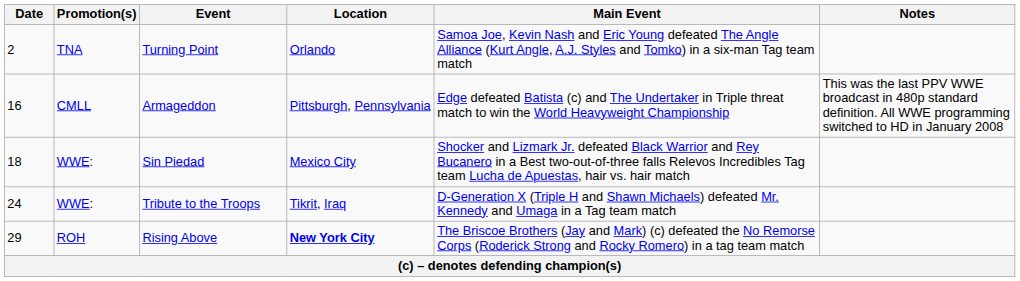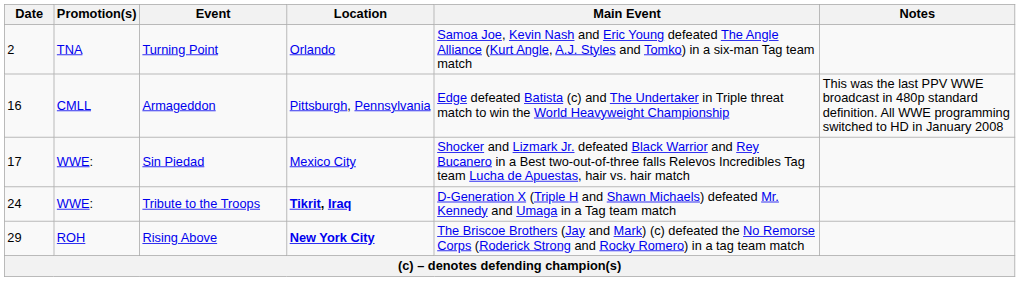 <table class="wikitable" style="width:100%;">
 <tr>
 <th width=5%>Date</th>
 <th width=5%>Promotion(s)</th>
 <th width=15%>Event</th>
 <th width=15%>Location</th>
 <th width=40%>Main Event</th>
 <th width=20%>Notes</th>
 </tr>
 <tr>
 <td>2</td>
 <td><a href='#'>TNA</a></td>
 <td><a href='#'>Turning Point</a></td>
 <td><a href='#'>Orlando</a></td>
 <td><a href='#'>Samoa Joe</a>, <a href='#'>Kevin Nash</a> and <a href='#'>Eric Young</a> defeated <a href='#'>The Angle Alliance</a> (<a href='#'>Kurt Angle</a>, <a href='#'>A.J. Styles</a> and <a href='#'>Tomko</a>) in a six-man Tag team match</td>
 <td></td>
 </tr>
 <tr>
 <td>16</td>
 <td><a href='#'>CMLL</a></td>
 <td><a href='#'>Armageddon</a></td>
 <td><a href='#'>Pittsburgh</a>, <a href='#'>Pennsylvania</a></td>
 <td><a href='#'>Edge</a> defeated <a href='#'>Batista</a> (c) and <a href='#'>The Undertaker</a> in Triple threat match to win the <a href='#'>World Heavyweight Championship</a></td>
 <td>This was the last PPV WWE broadcast in 480p standard definition. All WWE programming switched to HD in January 2008</td>
 </tr>
 <tr>
-<td>18</td>
+<td>17</td>
 <td><a href='#'>WWE</a>:<br></td>
 <td><a href='#'>Sin Piedad</a></td>
 <td><a href='#'>Mexico City</a></td>
 <td><a href='#'>Shocker</a> and <a href='#'>Lizmark Jr.</a> defeated <a href='#'>Black Warrior</a> and <a href='#'>Rey Bucanero</a> in a Best two-out-of-three falls Relevos Incredibles Tag team <a href='#'>Lucha de Apuestas</a>, hair vs. hair match</td>
 <td></td>
 </tr>
 <tr>
 <td>24</td>
 <td><a href='#'>WWE</a>:<br></td>
 <td><a href='#'>Tribute to the Troops</a></td>
-<td><a href='#'>Tikrit</a>, <a href='#'>Iraq</a></td>
+<td><strong><a href='#'>Tikrit</a>, <a href='#'>Iraq</a></strong></td>
 <td><a href='#'>D-Generation X</a> (<a href='#'>Triple H</a> and <a href='#'>Shawn Michaels</a>) defeated <a href='#'>Mr. Kennedy</a> and <a href='#'>Umaga</a> in a Tag team match</td>
 </tr>
 <tr>
 <td>29</td>
 <td><a href='#'>ROH</a></td>
 <td><a href='#'>Rising Above</a></td>
 <td><strong><a href='#'>New York City</a></strong></td>
 <td><a href='#'>The Briscoe Brothers</a> (<a href='#'>Jay</a> and <a href='#'>Mark</a>) (c) defeated the <a href='#'>No Remorse Corps</a> (<a href='#'>Roderick Strong</a> and <a href='#'>Rocky Romero</a>) in a tag team match</td>
 <td></td>
 </tr>
 <tr>
 <th colspan="6">(c) – denotes defending champion(s)</th>
 </tr>
 </table>
